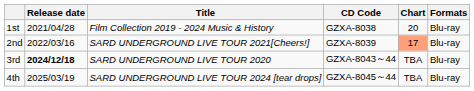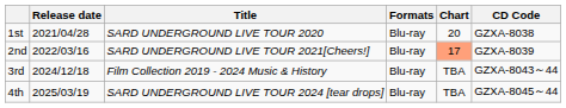 <table class=wikitable style="font-size:small">
 <tr>
 <th></th>
 <th>Release date</th>
 <th>Title</th>
+<th>Formats</th>
+<th>Chart</th>
 <th>CD Code</th>
-<th>Chart</th>
-<th>Formats</th>
 </tr>
 <tr>
 <td>1st</td>
 <td>2021/04/28</td>
-<td><em>Film Collection 2019 - 2024 Music & History</em></td>
+<td><em>SARD UNDERGROUND LIVE TOUR 2020</em></td>
+<td>Blu-ray</td>
+<td style="text-align:center">20</td>
 <td>GZXA-8038</td>
-<td style="text-align:center">20</td>
-<td>Blu-ray</td>
 </tr>
 <tr>
 <td>2nd</td>
 <td>2022/03/16</td>
 <td><em>SARD UNDERGROUND LIVE TOUR 2021[Cheers!]</em></td>
+<td>Blu-ray</td>
+<td style="background: lightsalmon; text-align:center">17</td>
 <td>GZXA-8039</td>
-<td style="background: lightsalmon; text-align:center">17</td>
-<td>Blu-ray</td>
 </tr>
 <tr>
 <td>3rd</td>
-<td><strong>2024/12/18</strong></td>
-<td><em>SARD UNDERGROUND LIVE TOUR 2020</em></td>
+<td>2024/12/18</td>
+<td><em>Film Collection 2019 - 2024 Music & History</em></td>
+<td>Blu-ray</td>
+<td style="text-align:center">TBA</td>
 <td>GZXA-8043～44</td>
-<td style="text-align:center">TBA</td>
-<td>Blu-ray</td>
 </tr>
 <tr>
 <td>4th</td>
 <td>2025/03/19</td>
 <td><em>SARD UNDERGROUND LIVE TOUR 2024 [tear drops]</em></td>
+<td>Blu-ray</td>
+<td style="text-align:center">TBA</td>
 <td>GZXA-8045～44</td>
-<td style="text-align:center">TBA</td>
-<td>Blu-ray</td>
 </tr>
 </table>
